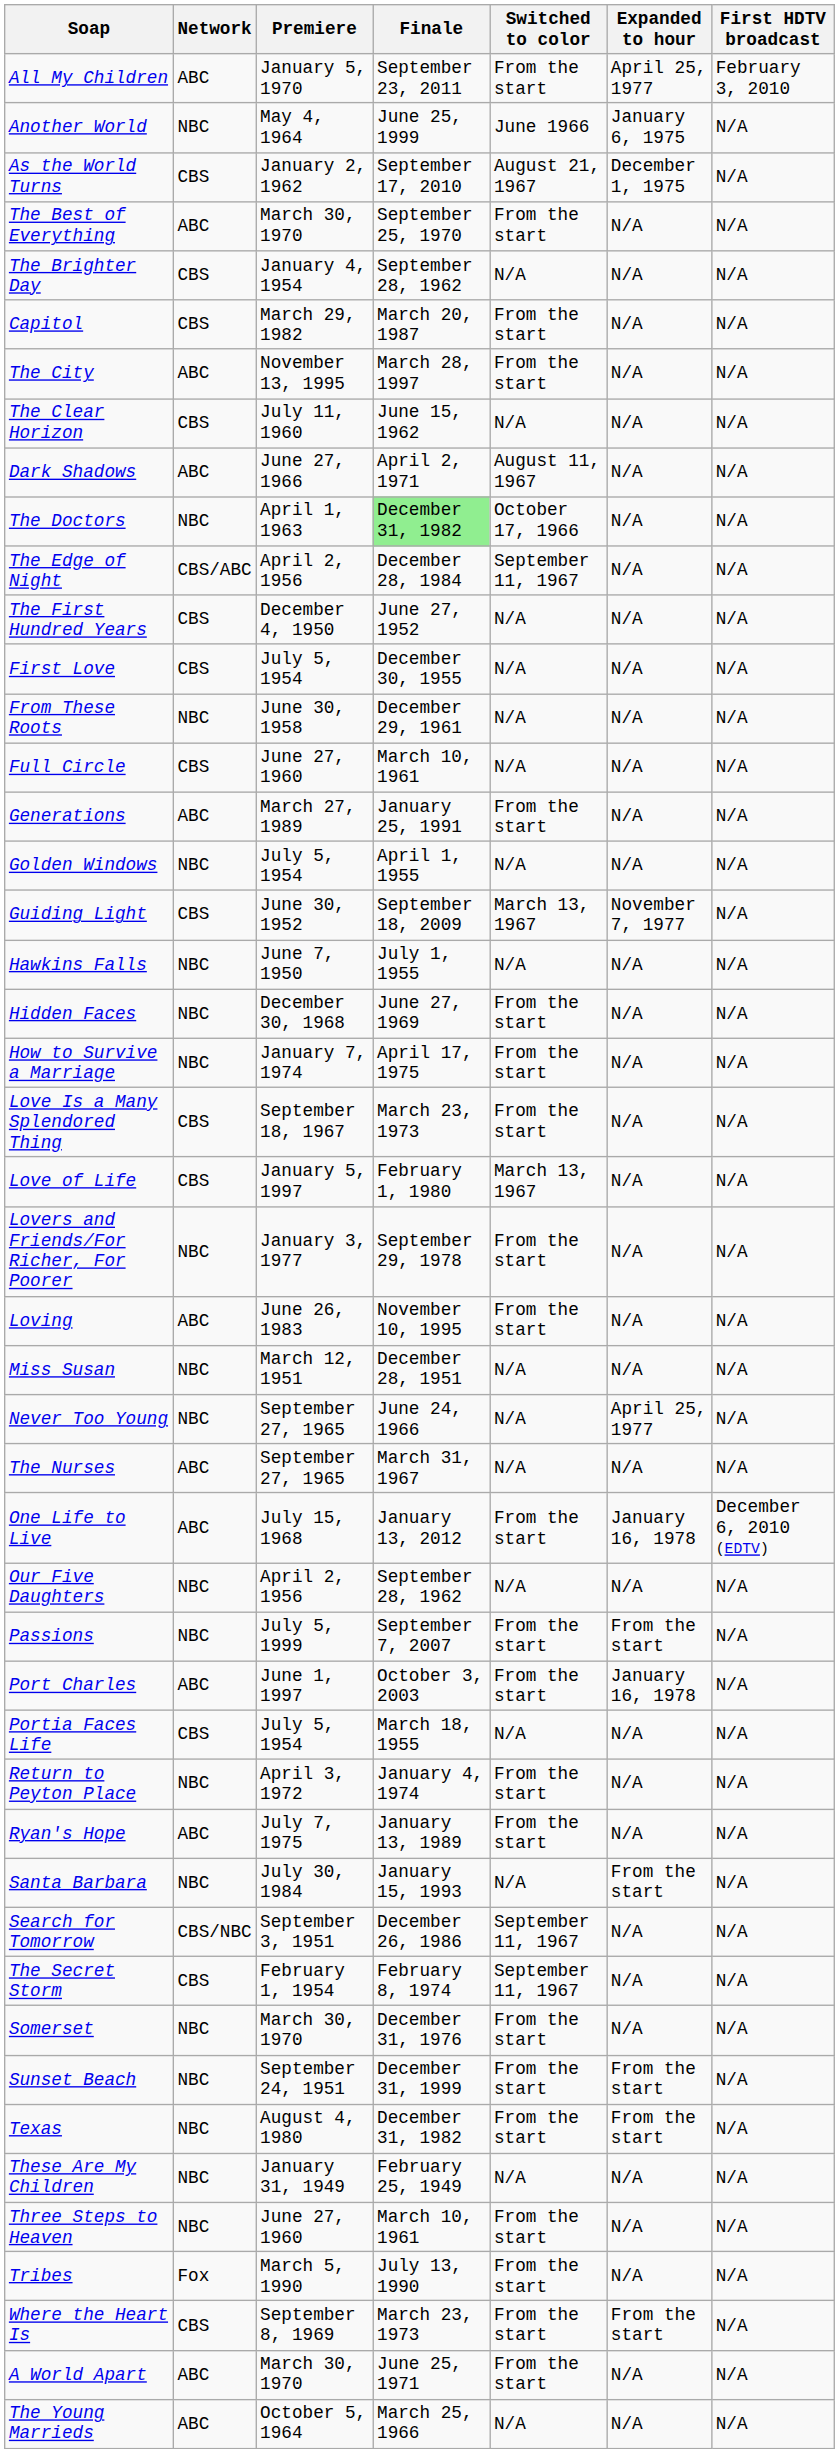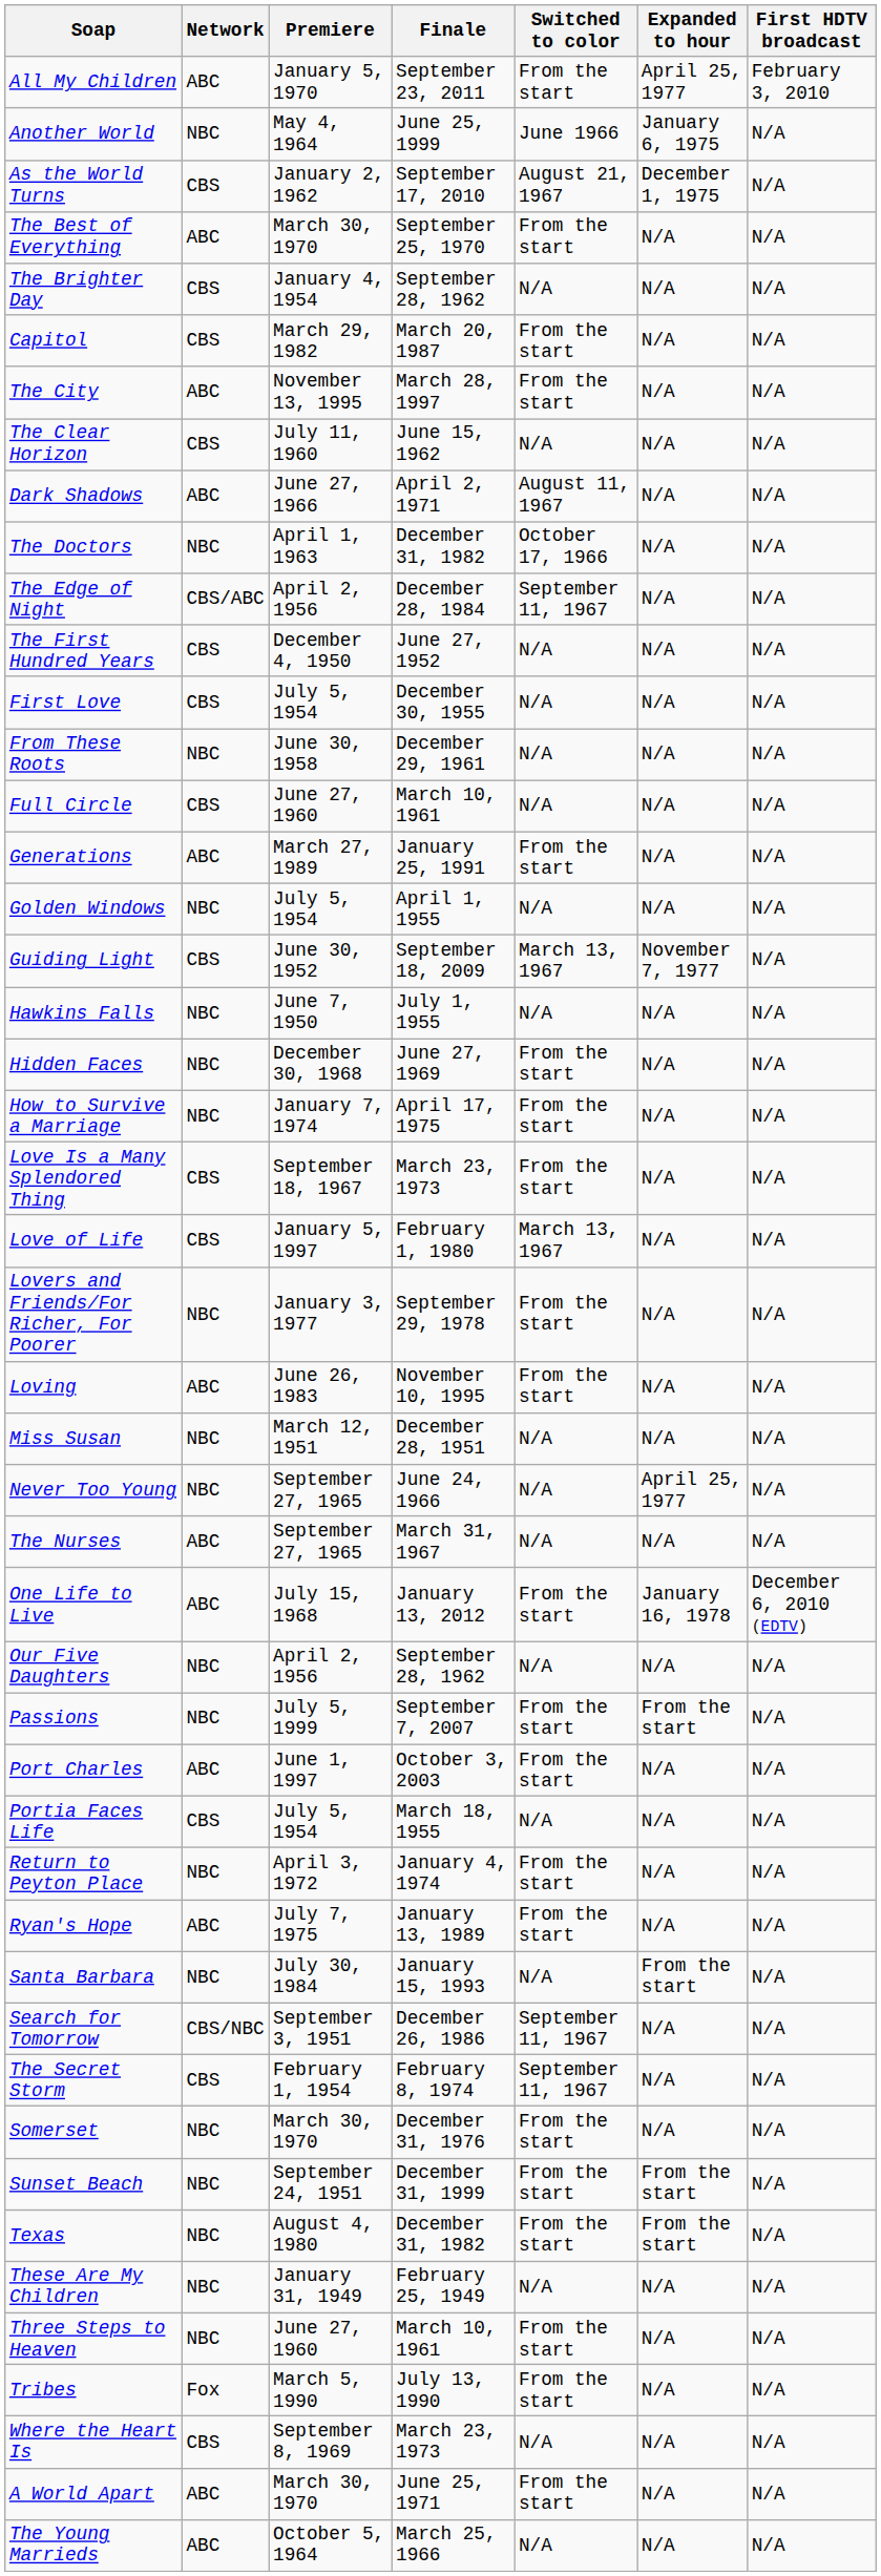 <table class="wikitable sortable">
 <tr>
 <th>Soap</th>
 <th>Network</th>
 <th>Premiere</th>
 <th>Finale</th>
 <th>Switched to color</th>
 <th>Expanded to hour</th>
 <th>First HDTV broadcast</th>
 </tr>
 <tr>
 <td><em><a href='#'>All My Children</a></em></td>
 <td>ABC</td>
 <td>January 5, 1970</td>
 <td>September 23, 2011</td>
 <td>From the start</td>
 <td>April 25, 1977</td>
 <td>February 3, 2010</td>
 </tr>
 <tr>
 <td><em><a href='#'>Another World</a></em></td>
 <td>NBC</td>
 <td>May 4, 1964</td>
 <td>June 25, 1999</td>
 <td>June 1966</td>
 <td>January 6, 1975</td>
 <td>N/A</td>
 </tr>
 <tr>
 <td><em><a href='#'>As the World Turns</a></em></td>
 <td>CBS</td>
 <td>January 2, 1962</td>
 <td>September 17, 2010</td>
 <td>August 21, 1967</td>
 <td>December 1, 1975</td>
 <td>N/A</td>
 </tr>
 <tr>
 <td><em><a href='#'>The Best of Everything</a></em></td>
 <td>ABC</td>
 <td>March 30, 1970</td>
 <td>September 25, 1970</td>
 <td>From the start</td>
 <td>N/A</td>
 <td>N/A</td>
 </tr>
 <tr>
 <td><em><a href='#'>The Brighter Day</a></em></td>
 <td>CBS</td>
 <td>January 4, 1954</td>
 <td>September 28, 1962</td>
 <td>N/A</td>
 <td>N/A</td>
 <td>N/A</td>
 </tr>
 <tr>
 <td><em><a href='#'>Capitol</a></em></td>
 <td>CBS</td>
 <td>March 29, 1982</td>
 <td>March 20, 1987</td>
 <td>From the start</td>
 <td>N/A</td>
 <td>N/A</td>
 </tr>
 <tr>
 <td><em><a href='#'>The City</a></em></td>
 <td>ABC</td>
 <td>November 13, 1995</td>
 <td>March 28, 1997</td>
 <td>From the start</td>
 <td>N/A</td>
 <td>N/A</td>
 </tr>
 <tr>
 <td><em><a href='#'>The Clear Horizon</a></em></td>
 <td>CBS</td>
 <td>July 11, 1960</td>
 <td>June 15, 1962</td>
 <td>N/A</td>
 <td>N/A</td>
 <td>N/A</td>
 </tr>
 <tr>
 <td><em><a href='#'>Dark Shadows</a></em></td>
 <td>ABC</td>
 <td>June 27, 1966</td>
 <td>April 2, 1971</td>
 <td>August 11, 1967</td>
 <td>N/A</td>
 <td>N/A</td>
 </tr>
 <tr>
 <td><em><a href='#'>The Doctors</a></em></td>
 <td>NBC</td>
 <td>April 1, 1963</td>
-<td style="background: lightgreen;">December 31, 1982</td>
+<td>December 31, 1982</td>
 <td>October 17, 1966</td>
 <td>N/A</td>
 <td>N/A</td>
 </tr>
 <tr>
 <td><em><a href='#'>The Edge of Night</a></em></td>
 <td>CBS/ABC</td>
 <td>April 2, 1956</td>
 <td>December 28, 1984</td>
 <td>September 11, 1967</td>
 <td>N/A</td>
 <td>N/A</td>
 </tr>
 <tr>
 <td><em><a href='#'>The First Hundred Years</a></em></td>
 <td>CBS</td>
 <td>December 4, 1950</td>
 <td>June 27, 1952</td>
 <td>N/A</td>
 <td>N/A</td>
 <td>N/A</td>
 </tr>
 <tr>
 <td><em><a href='#'>First Love</a></em></td>
 <td>CBS</td>
 <td>July 5, 1954</td>
 <td>December 30, 1955</td>
 <td>N/A</td>
 <td>N/A</td>
 <td>N/A</td>
 </tr>
 <tr>
 <td><em><a href='#'>From These Roots</a></em></td>
 <td>NBC</td>
 <td>June 30, 1958</td>
 <td>December 29, 1961</td>
 <td>N/A</td>
 <td>N/A</td>
 <td>N/A</td>
 </tr>
 <tr>
 <td><em><a href='#'>Full Circle</a></em></td>
 <td>CBS</td>
 <td>June 27, 1960</td>
 <td>March 10, 1961</td>
 <td>N/A</td>
 <td>N/A</td>
 <td>N/A</td>
 </tr>
 <tr>
 <td><em><a href='#'>Generations</a></em></td>
 <td>ABC</td>
 <td>March 27, 1989</td>
 <td>January 25, 1991</td>
 <td>From the start</td>
 <td>N/A</td>
 <td>N/A</td>
 </tr>
 <tr>
 <td><em><a href='#'>Golden Windows</a></em></td>
 <td>NBC</td>
 <td>July 5, 1954</td>
 <td>April 1, 1955</td>
 <td>N/A</td>
 <td>N/A</td>
 <td>N/A</td>
 </tr>
 <tr>
 <td><em><a href='#'>Guiding Light</a></em></td>
 <td>CBS</td>
 <td>June 30, 1952</td>
 <td>September 18, 2009</td>
 <td>March 13, 1967</td>
 <td>November 7, 1977</td>
 <td>N/A</td>
 </tr>
 <tr>
 <td><em><a href='#'>Hawkins Falls</a></em></td>
 <td>NBC</td>
 <td>June 7, 1950</td>
 <td>July 1, 1955</td>
 <td>N/A</td>
 <td>N/A</td>
 <td>N/A</td>
 </tr>
 <tr>
 <td><em><a href='#'>Hidden Faces</a></em></td>
 <td>NBC</td>
 <td>December 30, 1968</td>
 <td>June 27, 1969</td>
 <td>From the start</td>
 <td>N/A</td>
 <td>N/A</td>
 </tr>
 <tr>
 <td><em><a href='#'>How to Survive a Marriage</a></em></td>
 <td>NBC</td>
 <td>January 7, 1974</td>
 <td>April 17, 1975</td>
 <td>From the start</td>
 <td>N/A</td>
 <td>N/A</td>
 </tr>
 <tr>
 <td><em><a href='#'>Love Is a Many Splendored Thing</a></em></td>
 <td>CBS</td>
 <td>September 18, 1967</td>
 <td>March 23, 1973</td>
 <td>From the start</td>
 <td>N/A</td>
 <td>N/A</td>
 </tr>
 <tr>
 <td><em><a href='#'>Love of Life</a></em></td>
 <td>CBS</td>
 <td>January 5, 1997</td>
 <td>February 1, 1980</td>
 <td>March 13, 1967</td>
 <td>N/A</td>
 <td>N/A</td>
 </tr>
 <tr>
 <td><em><a href='#'>Lovers and Friends/For Richer, For Poorer</a></em></td>
 <td>NBC</td>
 <td>January 3, 1977</td>
 <td>September 29, 1978</td>
 <td>From the start</td>
 <td>N/A</td>
 <td>N/A</td>
 </tr>
 <tr>
 <td><em><a href='#'>Loving</a></em></td>
 <td>ABC</td>
 <td>June 26, 1983</td>
 <td>November 10, 1995</td>
 <td>From the start</td>
 <td>N/A</td>
 <td>N/A</td>
 </tr>
 <tr>
 <td><em><a href='#'>Miss Susan</a></em></td>
 <td>NBC</td>
 <td>March 12, 1951</td>
 <td>December 28, 1951</td>
 <td>N/A</td>
 <td>N/A</td>
 <td>N/A</td>
 </tr>
 <tr>
 <td><em><a href='#'>Never Too Young</a></em></td>
 <td>NBC</td>
 <td>September 27, 1965</td>
 <td>June 24, 1966</td>
 <td>N/A</td>
 <td>April 25, 1977</td>
 <td>N/A</td>
 </tr>
 <tr>
 <td><em><a href='#'>The Nurses</a></em></td>
 <td>ABC</td>
 <td>September 27, 1965</td>
 <td>March 31, 1967</td>
 <td>N/A</td>
 <td>N/A</td>
 <td>N/A</td>
 </tr>
 <tr>
 <td><em><a href='#'>One Life to Live</a></em></td>
 <td>ABC</td>
 <td>July 15, 1968</td>
 <td>January 13, 2012</td>
 <td>From the start</td>
 <td>January 16, 1978</td>
 <td>December 6, 2010 <small>(<a href='#'>EDTV</a>)</small></td>
 </tr>
 <tr>
 <td><em><a href='#'>Our Five Daughters</a></em></td>
 <td>NBC</td>
 <td>April 2, 1956</td>
 <td>September 28, 1962</td>
 <td>N/A</td>
 <td>N/A</td>
 <td>N/A</td>
 </tr>
 <tr>
 <td><em><a href='#'>Passions</a></em></td>
 <td>NBC</td>
 <td>July 5, 1999</td>
 <td>September 7, 2007</td>
 <td>From the start</td>
 <td>From the start</td>
 <td>N/A</td>
 </tr>
 <tr>
 <td><em><a href='#'>Port Charles</a></em></td>
 <td>ABC</td>
 <td>June 1, 1997</td>
 <td>October 3, 2003</td>
 <td>From the start</td>
-<td>January 16, 1978</td>
+<td>N/A</td>
 <td>N/A</td>
 </tr>
 <tr>
 <td><em><a href='#'>Portia Faces Life</a></em></td>
 <td>CBS</td>
 <td>July 5, 1954</td>
 <td>March 18, 1955</td>
 <td>N/A</td>
 <td>N/A</td>
 <td>N/A</td>
 </tr>
 <tr>
 <td><em><a href='#'>Return to Peyton Place</a></em></td>
 <td>NBC</td>
 <td>April 3, 1972</td>
 <td>January 4, 1974</td>
 <td>From the start</td>
 <td>N/A</td>
 <td>N/A</td>
 </tr>
 <tr>
 <td><em><a href='#'>Ryan's Hope</a></em></td>
 <td>ABC</td>
 <td>July 7, 1975</td>
 <td>January 13, 1989</td>
 <td>From the start</td>
 <td>N/A</td>
 <td>N/A</td>
 </tr>
 <tr>
 <td><em><a href='#'>Santa Barbara</a></em></td>
 <td>NBC</td>
 <td>July 30, 1984</td>
 <td>January 15, 1993</td>
 <td>N/A</td>
 <td>From the start</td>
 <td>N/A</td>
 </tr>
 <tr>
 <td><em><a href='#'>Search for Tomorrow</a></em></td>
 <td>CBS/NBC</td>
 <td>September 3, 1951</td>
 <td>December 26, 1986</td>
 <td>September 11, 1967</td>
 <td>N/A</td>
 <td>N/A</td>
 </tr>
 <tr>
 <td><em><a href='#'>The Secret Storm</a></em></td>
 <td>CBS</td>
 <td>February 1, 1954</td>
 <td>February 8, 1974</td>
 <td>September 11, 1967</td>
 <td>N/A</td>
 <td>N/A</td>
 </tr>
 <tr>
 <td><em><a href='#'>Somerset</a></em></td>
 <td>NBC</td>
 <td>March 30, 1970</td>
 <td>December 31, 1976</td>
 <td>From the start</td>
 <td>N/A</td>
 <td>N/A</td>
 </tr>
 <tr>
 <td><em><a href='#'>Sunset Beach</a></em></td>
 <td>NBC</td>
 <td>September 24, 1951</td>
 <td>December 31, 1999</td>
 <td>From the start</td>
 <td>From the start</td>
 <td>N/A</td>
 </tr>
 <tr>
 <td><em><a href='#'>Texas</a></em></td>
 <td>NBC</td>
 <td>August 4, 1980</td>
 <td>December 31, 1982</td>
 <td>From the start</td>
 <td>From the start</td>
 <td>N/A</td>
 </tr>
 <tr>
 <td><em><a href='#'>These Are My Children</a></em></td>
 <td>NBC</td>
 <td>January 31, 1949</td>
 <td>February 25, 1949</td>
 <td>N/A</td>
 <td>N/A</td>
 <td>N/A</td>
 </tr>
 <tr>
 <td><em><a href='#'>Three Steps to Heaven</a></em></td>
 <td>NBC</td>
 <td>June 27, 1960</td>
 <td>March 10, 1961</td>
 <td>From the start</td>
 <td>N/A</td>
 <td>N/A</td>
 </tr>
 <tr>
 <td><em><a href='#'>Tribes</a></em></td>
 <td>Fox</td>
 <td>March 5, 1990</td>
 <td>July 13, 1990</td>
 <td>From the start</td>
 <td>N/A</td>
 <td>N/A</td>
 </tr>
 <tr>
 <td><em><a href='#'>Where the Heart Is</a></em></td>
 <td>CBS</td>
 <td>September 8, 1969</td>
 <td>March 23, 1973</td>
-<td>From the start</td>
-<td>From the start</td>
+<td>N/A</td>
+<td>N/A</td>
 <td>N/A</td>
 </tr>
 <tr>
 <td><em><a href='#'>A World Apart</a></em></td>
 <td>ABC</td>
 <td>March 30, 1970</td>
 <td>June 25, 1971</td>
 <td>From the start</td>
 <td>N/A</td>
 <td>N/A</td>
 </tr>
 <tr>
 <td><em><a href='#'>The Young Marrieds</a></em></td>
 <td>ABC</td>
 <td>October 5, 1964</td>
 <td>March 25, 1966</td>
 <td>N/A</td>
 <td>N/A</td>
 <td>N/A</td>
 </tr>
 </table>
